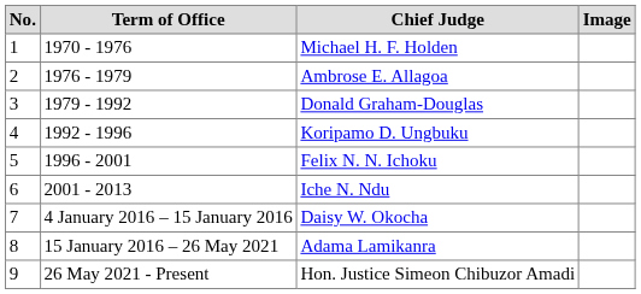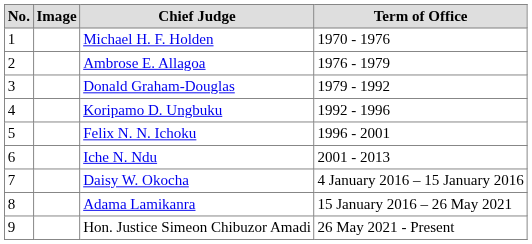 <table border="1" cellpadding="3" style="border-collapse:collapse;">
 <tr bgcolor=#dedede>
 <th>No.</th>
+<th>Image</th>
+<th>Chief Judge</th>
 <th>Term of Office</th>
-<th>Chief Judge</th>
-<th>Image</th>
 </tr>
 <tr>
 <td>1</td>
+<td></td>
+<td><a href='#'>Michael H. F. Holden</a></td>
 <td>1970 - 1976</td>
-<td><a href='#'>Michael H. F. Holden</a></td>
-<td></td>
 </tr>
 <tr>
 <td>2</td>
+<td></td>
+<td><a href='#'>Ambrose E. Allagoa</a></td>
 <td>1976 - 1979</td>
-<td><a href='#'>Ambrose E. Allagoa</a></td>
-<td></td>
 </tr>
 <tr>
 <td>3</td>
+<td></td>
+<td><a href='#'>Donald Graham-Douglas</a></td>
 <td>1979 - 1992</td>
-<td><a href='#'>Donald Graham-Douglas</a></td>
-<td></td>
 </tr>
 <tr>
 <td>4</td>
+<td></td>
+<td><a href='#'>Koripamo D. Ungbuku</a></td>
 <td>1992 - 1996</td>
-<td><a href='#'>Koripamo D. Ungbuku</a></td>
-<td></td>
 </tr>
 <tr>
 <td>5</td>
+<td></td>
+<td><a href='#'>Felix N. N. Ichoku</a></td>
 <td>1996 - 2001</td>
-<td><a href='#'>Felix N. N. Ichoku</a></td>
-<td></td>
 </tr>
 <tr>
 <td>6</td>
+<td></td>
+<td><a href='#'>Iche N. Ndu</a></td>
 <td>2001 - 2013</td>
-<td><a href='#'>Iche N. Ndu</a></td>
-<td></td>
 </tr>
 <tr>
 <td>7</td>
+<td></td>
+<td><a href='#'>Daisy W. Okocha</a></td>
 <td>4 January 2016 – 15 January 2016</td>
-<td><a href='#'>Daisy W. Okocha</a></td>
-<td></td>
 </tr>
 <tr>
 <td>8</td>
+<td></td>
+<td><a href='#'>Adama Lamikanra</a></td>
 <td>15 January 2016 – 26 May 2021</td>
-<td><a href='#'>Adama Lamikanra</a></td>
-<td></td>
 </tr>
 <tr>
 <td>9</td>
+<td></td>
+<td>Hon. Justice Simeon Chibuzor Amadi</td>
 <td>26 May 2021 - Present</td>
-<td>Hon. Justice Simeon Chibuzor Amadi</td>
-<td></td>
 </tr>
 </table>
